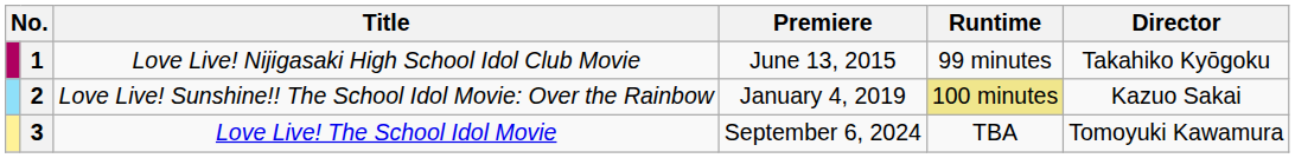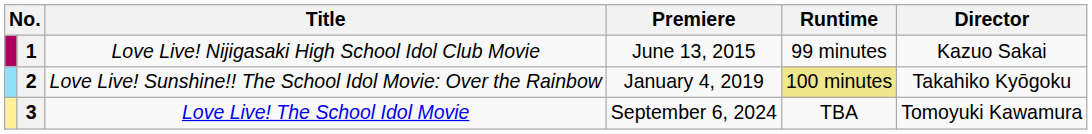 <table class="wikitable" style="text-align:center">
 <tr>
 <th colspan="2">No.</th>
 <th>Title</th>
 <th>Premiere</th>
 <th>Runtime</th>
 <th>Director</th>
 </tr>
 <tr>
 <td style="background:#AE0060"></td>
 <th>1</th>
 <td><em>Love Live! Nijigasaki High School Idol Club Movie</em></td>
 <td>June 13, 2015</td>
 <td>99 minutes</td>
-<td>Takahiko Kyōgoku</td>
+<td>Kazuo Sakai</td>
 </tr>
 <tr>
 <td style="background:#8fe0f9"></td>
 <th>2</th>
 <td><em>Love Live! Sunshine!! The School Idol Movie: Over the Rainbow</em></td>
 <td>January 4, 2019</td>
 <td style="background: khaki;">100 minutes</td>
-<td>Kazuo Sakai</td>
+<td>Takahiko Kyōgoku</td>
 </tr>
 <tr>
 <td style="background:#fff297"></td>
 <th>3</th>
 <td><em><a href='#'>Love Live! The School Idol Movie</a></em></td>
 <td>September 6, 2024</td>
 <td>TBA</td>
 <td>Tomoyuki Kawamura</td>
 </tr>
 </table>
